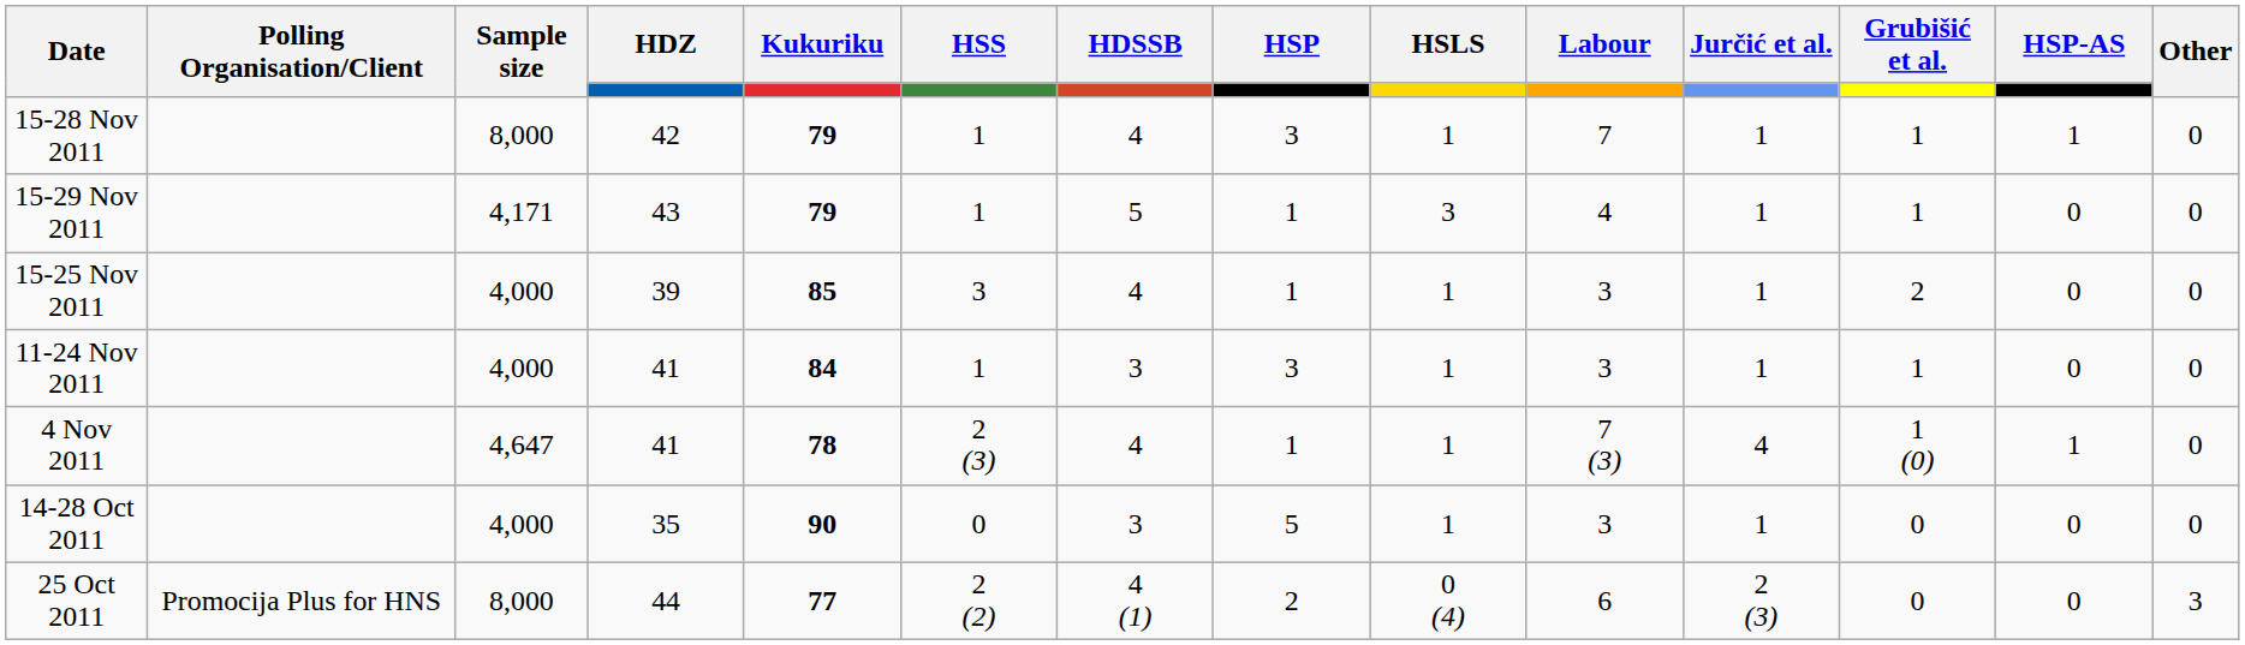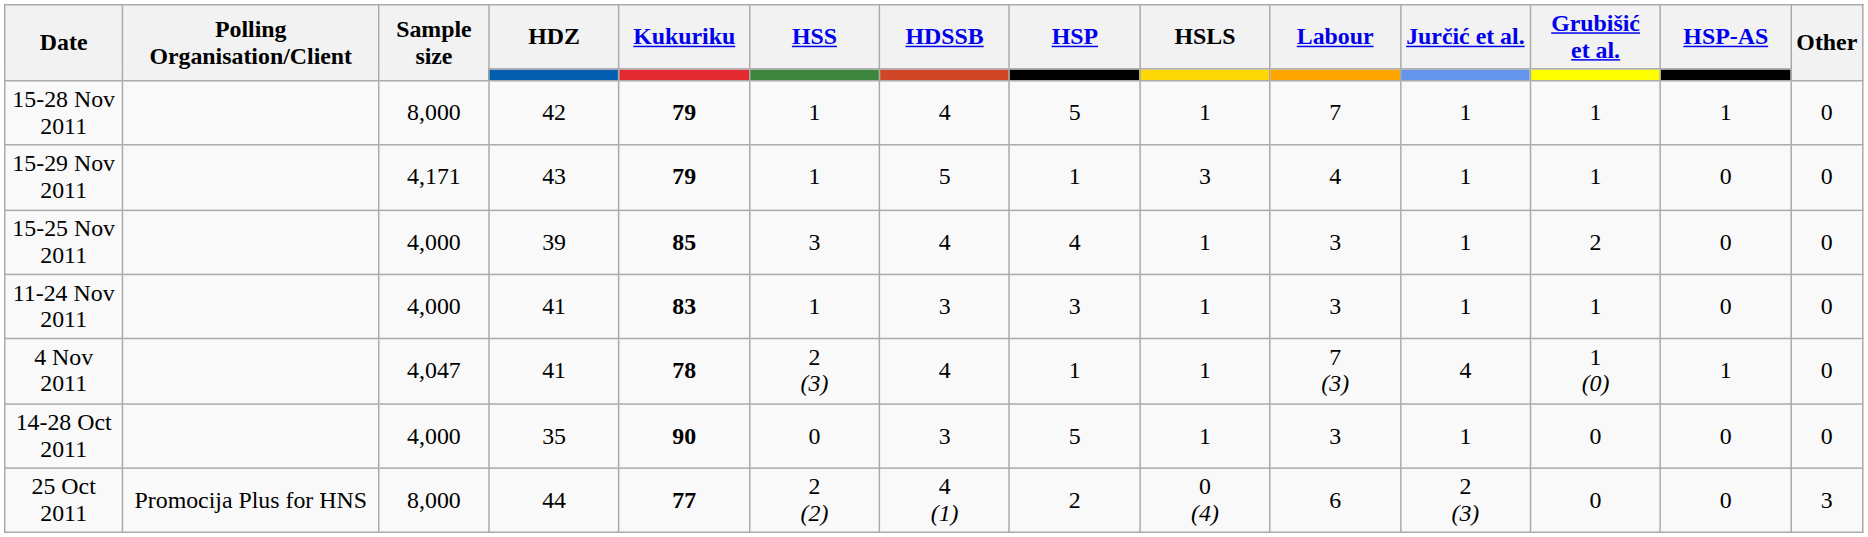 <table class="wikitable" style="text-align:center;">
 <tr>
 <th rowspan=2>Date</th>
 <th rowspan=2>Polling Organisation/Client</th>
 <th rowspan=2>Sample size</th>
 <th>HDZ</th>
 <th><a href='#'>Kukuriku</a></th>
 <th><a href='#'>HSS</a></th>
 <th><a href='#'>HDSSB</a></th>
 <th><a href='#'>HSP</a></th>
 <th>HSLS</th>
 <th><a href='#'>Labour</a></th>
 <th><a href='#'>Jurčić et al.</a></th>
 <th><a href='#'>Grubišić et al.</a></th>
 <th><a href='#'>HSP-AS</a></th>
 <th rowspan=2>Other</th>
 </tr>
 <tr>
 <td style="background: #025EB1" width="80px"></td>
 <td style="background: #E32A30" width="80px"></td>
 <td style="background: #3D863D" width="80px"></td>
 <td style="background: #D04626" width="80px"></td>
 <td style="background: black" width="80px"></td>
 <td style="background: #FDD805" width="80px"></td>
 <td style="background: orange" width="80px"></td>
 <td style="background: #6495ED" width="80px"></td>
 <td style="background: yellow" width="80px"></td>
 <td style="background: black" width="80px"></td>
 </tr>
 <tr>
 <td>15-28 Nov 2011</td>
 <td></td>
 <td>8,000</td>
 <td align=center>42</td>
 <td><strong>79</strong></td>
 <td align=center>1</td>
 <td align=center>4</td>
-<td align=center>3</td>
+<td align=center>5</td>
 <td align=center>1</td>
 <td align=center>7</td>
 <td align=center>1</td>
 <td align=center>1</td>
 <td align=center>1</td>
 <td align=center>0</td>
 </tr>
 <tr>
 <td>15-29 Nov 2011</td>
 <td></td>
 <td>4,171</td>
 <td align=center>43</td>
 <td><strong>79</strong></td>
 <td align=center>1</td>
 <td align=center>5</td>
 <td align=center>1</td>
 <td align=center>3</td>
 <td align=center>4</td>
 <td align=center>1</td>
 <td align=center>1</td>
 <td align=center>0</td>
 <td align=center>0</td>
 </tr>
 <tr>
 <td>15-25 Nov 2011</td>
 <td></td>
 <td>4,000</td>
 <td align=center>39</td>
 <td><strong>85</strong></td>
 <td align=center>3</td>
 <td align=center>4</td>
-<td align=center>1</td>
+<td align=center>4</td>
 <td align=center>1</td>
 <td align=center>3</td>
 <td align=center>1</td>
 <td align=center>2</td>
 <td align=center>0</td>
 <td align=center>0</td>
 </tr>
 <tr>
 <td>11-24 Nov 2011</td>
 <td></td>
 <td>4,000</td>
 <td align=center>41</td>
-<td><strong>84</strong></td>
+<td><strong>83</strong></td>
 <td align=center>1</td>
 <td align=center>3</td>
 <td align=center>3</td>
 <td align=center>1</td>
 <td align=center>3</td>
 <td align=center>1</td>
 <td align=center>1</td>
 <td align=center>0</td>
 <td align=center>0</td>
 </tr>
 <tr>
 <td>4 Nov 2011</td>
 <td></td>
-<td>4,647</td>
+<td>4,047</td>
 <td align=center>41</td>
 <td><strong>78</strong></td>
 <td align=center>2<br><em>(3)</em></td>
 <td align=center>4</td>
 <td align=center>1</td>
 <td align=center>1</td>
 <td align=center>7<br><em>(3)</em></td>
 <td align=center>4</td>
 <td align=center>1<br><em>(0)</em></td>
 <td align=center>1</td>
 <td align=center>0</td>
 </tr>
 <tr>
 <td>14-28 Oct 2011</td>
 <td></td>
 <td>4,000</td>
 <td align=center>35</td>
 <td><strong>90</strong></td>
 <td align=center>0</td>
 <td align=center>3</td>
 <td align=center>5</td>
 <td align=center>1</td>
 <td align=center>3</td>
 <td align=center>1</td>
 <td align=center>0</td>
 <td align=center>0</td>
 <td align=center>0</td>
 </tr>
 <tr>
 <td>25 Oct 2011</td>
 <td>Promocija Plus for HNS</td>
 <td>8,000</td>
 <td align=center>44</td>
 <td><strong>77</strong></td>
 <td align=center>2<br><em>(2)</em></td>
 <td align=center>4<br><em>(1)</em></td>
 <td align=center>2</td>
 <td align=center>0<br><em>(4)</em></td>
 <td align=center>6</td>
 <td align=center>2<br><em>(3)</em></td>
 <td align=center>0</td>
 <td align=center>0</td>
 <td align=center>3</td>
 </tr>
 </table>
